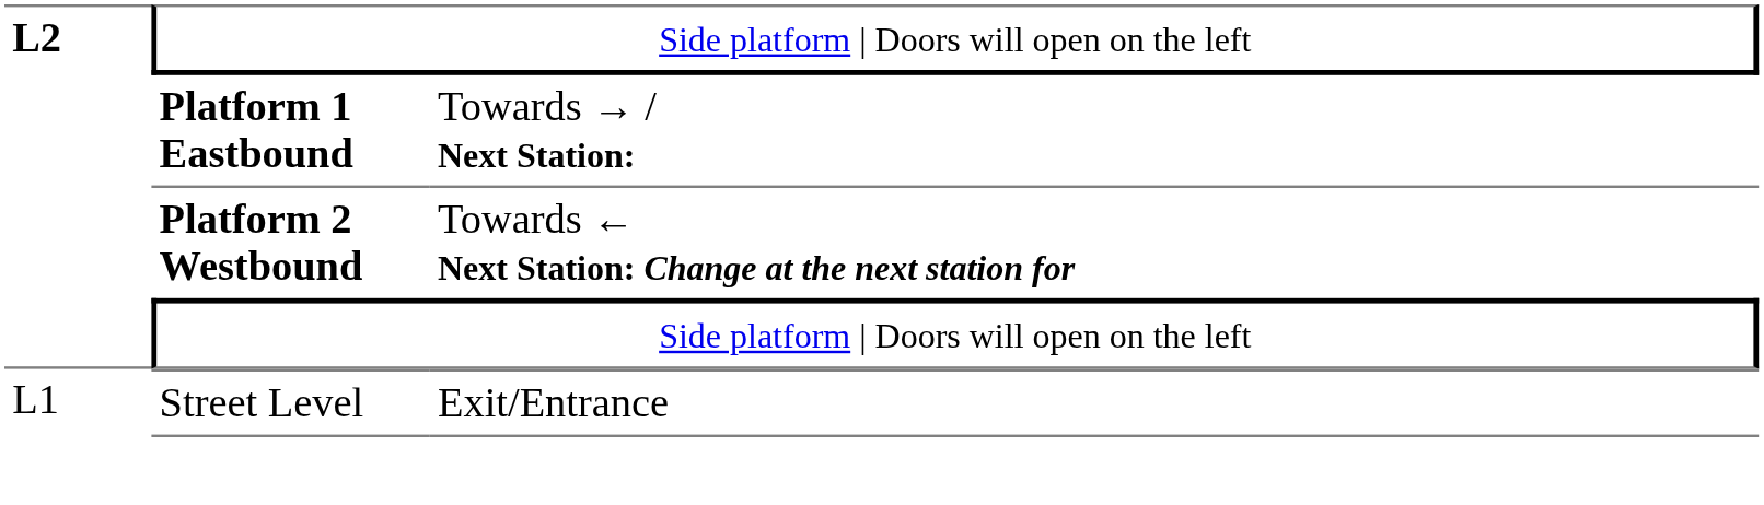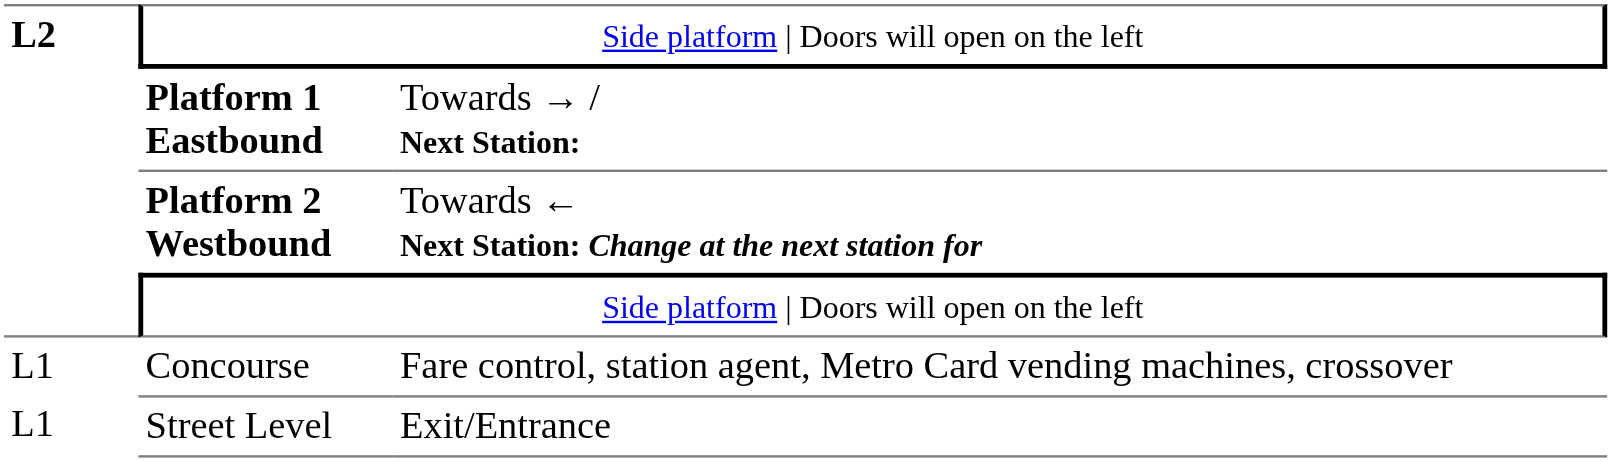 <table table border=0 cellspacing=0 cellpadding=3>
 <tr>
 <td style="border-top:solid 1px grey;border-bottom:solid 1px grey;" width=50 rowspan=4 valign=top><strong>L2</strong></td>
 <td style="border-top:solid 1px grey;border-right:solid 2px black;border-left:solid 2px black;border-bottom:solid 2px black;text-align:center;" colspan=2><small><a href='#'>Side platform</a> | Doors will open on the left </small></td>
 </tr>
 <tr>
 <td style="border-bottom:solid 1px grey;" width=100><span><strong>Platform 1</strong><br><strong>Eastbound</strong></span></td>
 <td style="border-bottom:solid 1px grey;" width=500>Towards →  / <br><small><strong>Next Station:</strong> </small></td>
 </tr>
 <tr>
 <td><span><strong>Platform 2</strong><br><strong>Westbound</strong></span></td>
 <td><span></span>Towards ← <br><small><strong>Next Station:</strong> </small> <small><strong><em>Change at the next station for <strong><em></small></td>
 </tr>
 <tr>
 <td style="border-top:solid 2px black;border-right:solid 2px black;border-left:solid 2px black;border-bottom:solid 1px grey;text-align:center;" colspan=2><small><a href='#'>Side platform</a> | Doors will open on the left </small></td>
 </tr>
 <tr>
 <td valign=top></strong>L1<strong></td>
+<td valign=top>Concourse</td>
+<td valign=top>Fare control, station agent, Metro Card vending machines, crossover</td>
+</tr>
+<tr>
+<td valign=top></strong>L1<strong></td>
 <td style="border-top:solid 1px grey;border-bottom:solid 1px grey;" width=100 valign=top>Street Level</td>
 <td style="border-top:solid 1px grey;border-bottom:solid 1px grey;" width=500 valign=top>Exit/Entrance</td>
 </tr>
 </table>
